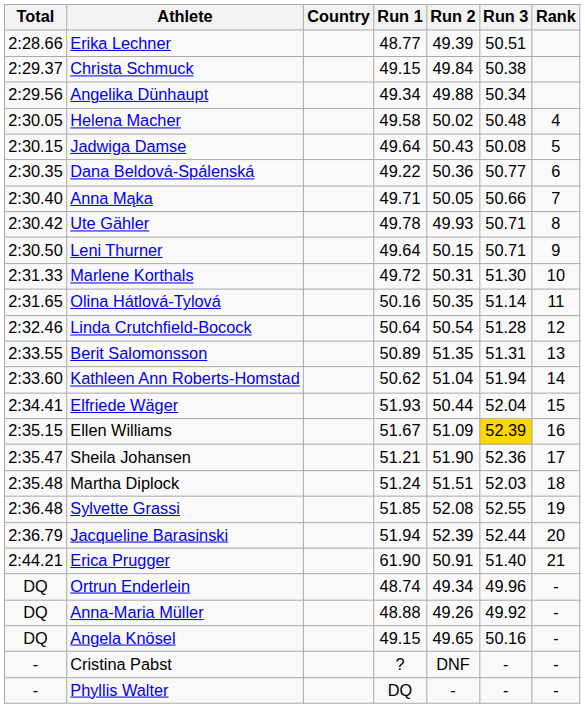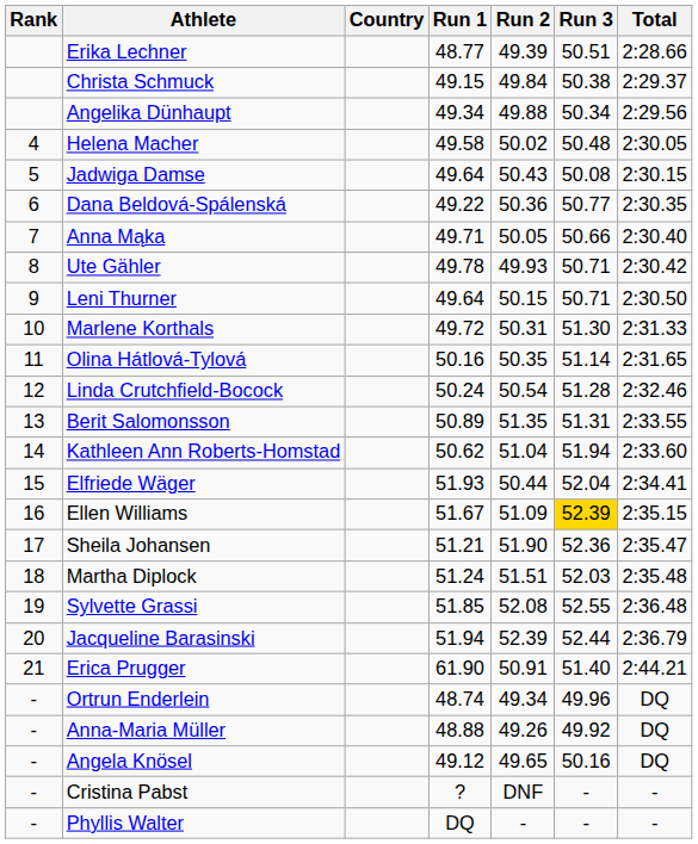 <table class="wikitable sortable" style="text-align:center">
 <tr>
-<th>Total</th>
+<th>Rank</th>
 <th>Athlete</th>
 <th>Country</th>
 <th>Run 1</th>
 <th>Run 2</th>
 <th>Run 3</th>
-<th>Rank</th>
+<th>Total</th>
 </tr>
 <tr>
-<td>2:28.66</td>
+<td></td>
 <td align=left><a href='#'>Erika Lechner</a></td>
 <td align=left></td>
 <td>48.77</td>
 <td>49.39</td>
 <td>50.51</td>
-<td></td>
+<td>2:28.66</td>
 </tr>
 <tr>
-<td>2:29.37</td>
+<td></td>
 <td align=left><a href='#'>Christa Schmuck</a></td>
 <td align=left></td>
 <td>49.15</td>
 <td>49.84</td>
 <td>50.38</td>
-<td></td>
+<td>2:29.37</td>
 </tr>
 <tr>
-<td>2:29.56</td>
+<td></td>
 <td align=left><a href='#'>Angelika Dünhaupt</a></td>
 <td align=left></td>
 <td>49.34</td>
 <td>49.88</td>
 <td>50.34</td>
-<td></td>
+<td>2:29.56</td>
 </tr>
 <tr>
-<td>2:30.05</td>
+<td>4</td>
 <td align=left><a href='#'>Helena Macher</a></td>
 <td align=left></td>
 <td>49.58</td>
 <td>50.02</td>
 <td>50.48</td>
-<td>4</td>
+<td>2:30.05</td>
 </tr>
 <tr>
-<td>2:30.15</td>
+<td>5</td>
 <td align=left><a href='#'>Jadwiga Damse</a></td>
 <td align=left></td>
 <td>49.64</td>
 <td>50.43</td>
 <td>50.08</td>
-<td>5</td>
+<td>2:30.15</td>
 </tr>
 <tr>
-<td>2:30.35</td>
+<td>6</td>
 <td align=left><a href='#'>Dana Beldová-Spálenská</a></td>
 <td align=left></td>
 <td>49.22</td>
 <td>50.36</td>
 <td>50.77</td>
-<td>6</td>
+<td>2:30.35</td>
 </tr>
 <tr>
-<td>2:30.40</td>
+<td>7</td>
 <td align=left><a href='#'>Anna Mąka</a></td>
 <td align=left></td>
 <td>49.71</td>
 <td>50.05</td>
 <td>50.66</td>
-<td>7</td>
+<td>2:30.40</td>
 </tr>
 <tr>
-<td>2:30.42</td>
+<td>8</td>
 <td align=left><a href='#'>Ute Gähler</a></td>
 <td align=left></td>
 <td>49.78</td>
 <td>49.93</td>
 <td>50.71</td>
-<td>8</td>
+<td>2:30.42</td>
 </tr>
 <tr>
-<td>2:30.50</td>
+<td>9</td>
 <td align=left><a href='#'>Leni Thurner</a></td>
 <td align=left></td>
 <td>49.64</td>
 <td>50.15</td>
 <td>50.71</td>
-<td>9</td>
+<td>2:30.50</td>
 </tr>
 <tr>
-<td>2:31.33</td>
+<td>10</td>
 <td align=left><a href='#'>Marlene Korthals</a></td>
 <td align=left></td>
 <td>49.72</td>
 <td>50.31</td>
 <td>51.30</td>
-<td>10</td>
+<td>2:31.33</td>
 </tr>
 <tr>
-<td>2:31.65</td>
+<td>11</td>
 <td align=left><a href='#'>Olina Hátlová-Tylová</a></td>
 <td align=left></td>
 <td>50.16</td>
 <td>50.35</td>
 <td>51.14</td>
-<td>11</td>
+<td>2:31.65</td>
 </tr>
 <tr>
-<td>2:32.46</td>
+<td>12</td>
 <td align=left><a href='#'>Linda Crutchfield-Bocock</a></td>
 <td align=left></td>
-<td>50.64</td>
+<td>50.24</td>
 <td>50.54</td>
 <td>51.28</td>
-<td>12</td>
+<td>2:32.46</td>
 </tr>
 <tr>
-<td>2:33.55</td>
+<td>13</td>
 <td align=left><a href='#'>Berit Salomonsson</a></td>
 <td align=left></td>
 <td>50.89</td>
 <td>51.35</td>
 <td>51.31</td>
-<td>13</td>
+<td>2:33.55</td>
 </tr>
 <tr>
-<td>2:33.60</td>
+<td>14</td>
 <td align=left><a href='#'>Kathleen Ann Roberts-Homstad</a></td>
 <td align=left></td>
 <td>50.62</td>
 <td>51.04</td>
 <td>51.94</td>
-<td>14</td>
+<td>2:33.60</td>
 </tr>
 <tr>
-<td>2:34.41</td>
+<td>15</td>
 <td align=left><a href='#'>Elfriede Wäger</a></td>
 <td align=left></td>
 <td>51.93</td>
 <td>50.44</td>
 <td>52.04</td>
-<td>15</td>
+<td>2:34.41</td>
 </tr>
 <tr>
-<td>2:35.15</td>
+<td>16</td>
 <td align=left>Ellen Williams</td>
 <td align=left></td>
 <td>51.67</td>
 <td>51.09</td>
 <td style="background: gold;">52.39</td>
-<td>16</td>
+<td>2:35.15</td>
 </tr>
 <tr>
-<td>2:35.47</td>
+<td>17</td>
 <td align=left>Sheila Johansen</td>
 <td align=left></td>
 <td>51.21</td>
 <td>51.90</td>
 <td>52.36</td>
-<td>17</td>
+<td>2:35.47</td>
 </tr>
 <tr>
-<td>2:35.48</td>
+<td>18</td>
 <td align=left>Martha Diplock</td>
 <td align=left></td>
 <td>51.24</td>
 <td>51.51</td>
 <td>52.03</td>
-<td>18</td>
+<td>2:35.48</td>
 </tr>
 <tr>
-<td>2:36.48</td>
+<td>19</td>
 <td align=left><a href='#'>Sylvette Grassi</a></td>
 <td align=left></td>
 <td>51.85</td>
 <td>52.08</td>
 <td>52.55</td>
-<td>19</td>
+<td>2:36.48</td>
 </tr>
 <tr>
-<td>2:36.79</td>
+<td>20</td>
 <td align=left><a href='#'>Jacqueline Barasinski</a></td>
 <td align=left></td>
 <td>51.94</td>
 <td>52.39</td>
 <td>52.44</td>
-<td>20</td>
+<td>2:36.79</td>
 </tr>
 <tr>
-<td>2:44.21</td>
+<td>21</td>
 <td align=left><a href='#'>Erica Prugger</a></td>
 <td align=left></td>
 <td>61.90</td>
 <td>50.91</td>
 <td>51.40</td>
-<td>21</td>
+<td>2:44.21</td>
 </tr>
 <tr>
-<td>DQ</td>
+<td>-</td>
 <td align=left><a href='#'>Ortrun Enderlein</a></td>
 <td align=left></td>
 <td>48.74</td>
 <td>49.34</td>
 <td>49.96</td>
-<td>-</td>
+<td>DQ</td>
 </tr>
 <tr>
-<td>DQ</td>
+<td>-</td>
 <td align=left><a href='#'>Anna-Maria Müller</a></td>
 <td align=left></td>
 <td>48.88</td>
 <td>49.26</td>
 <td>49.92</td>
-<td>-</td>
+<td>DQ</td>
 </tr>
 <tr>
-<td>DQ</td>
+<td>-</td>
 <td align=left><a href='#'>Angela Knösel</a></td>
 <td align=left></td>
-<td>49.15</td>
+<td>49.12</td>
 <td>49.65</td>
 <td>50.16</td>
-<td>-</td>
+<td>DQ</td>
 </tr>
 <tr>
 <td>-</td>
 <td align=left>Cristina Pabst</td>
 <td align=left></td>
 <td>?</td>
 <td>DNF</td>
 <td>-</td>
 <td>-</td>
 </tr>
 <tr>
 <td>-</td>
 <td align=left><a href='#'>Phyllis Walter</a></td>
 <td align=left></td>
 <td>DQ</td>
 <td>-</td>
 <td>-</td>
 <td>-</td>
 </tr>
 </table>
